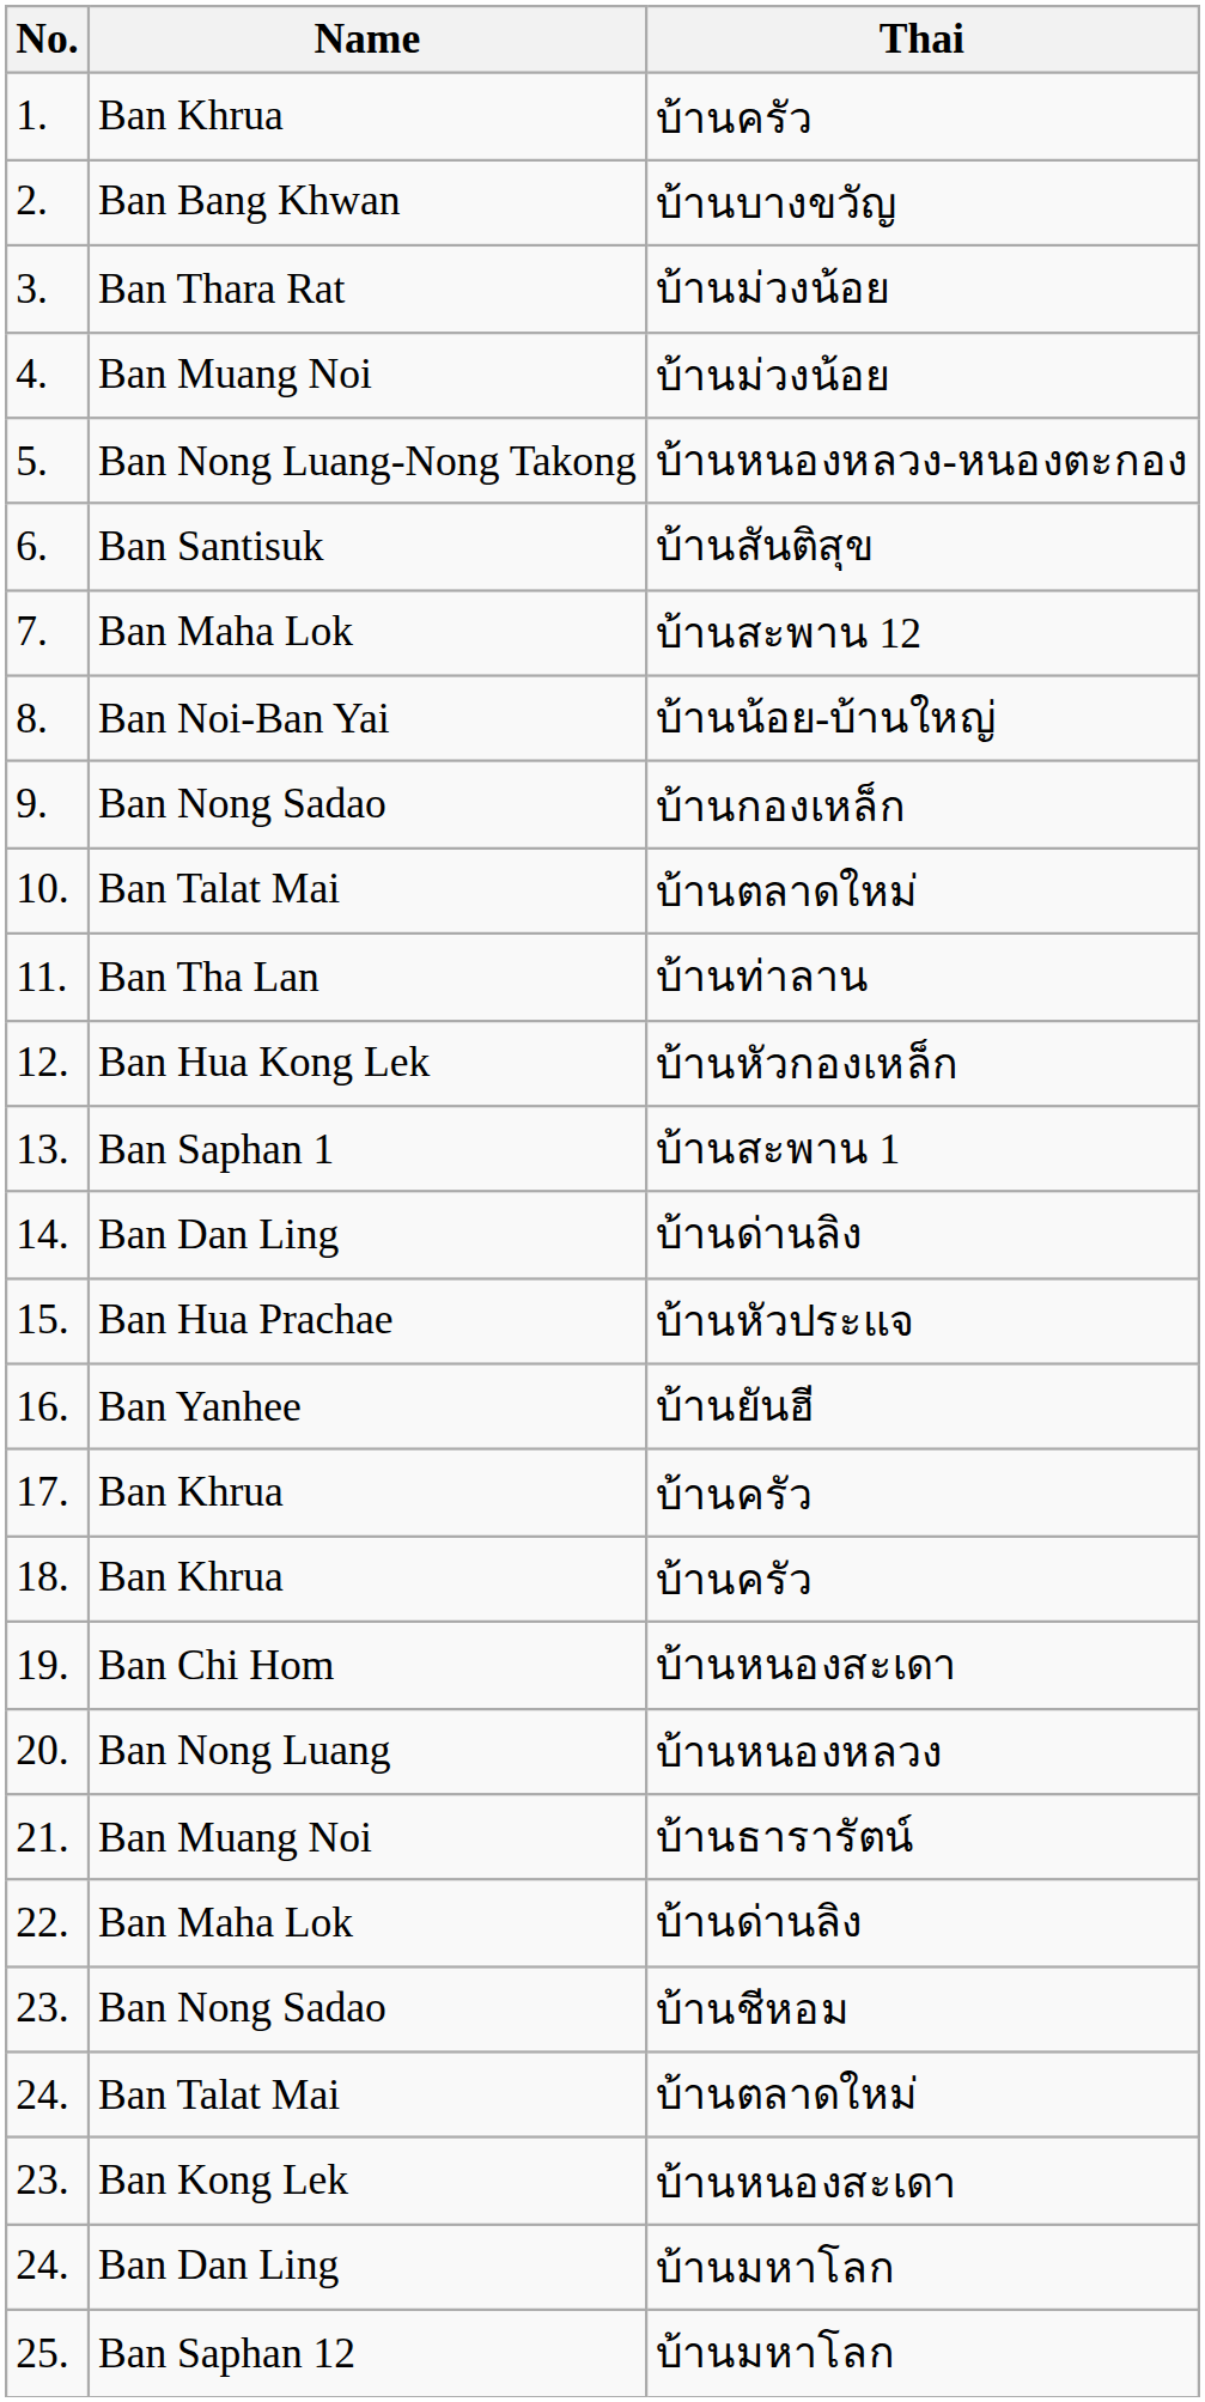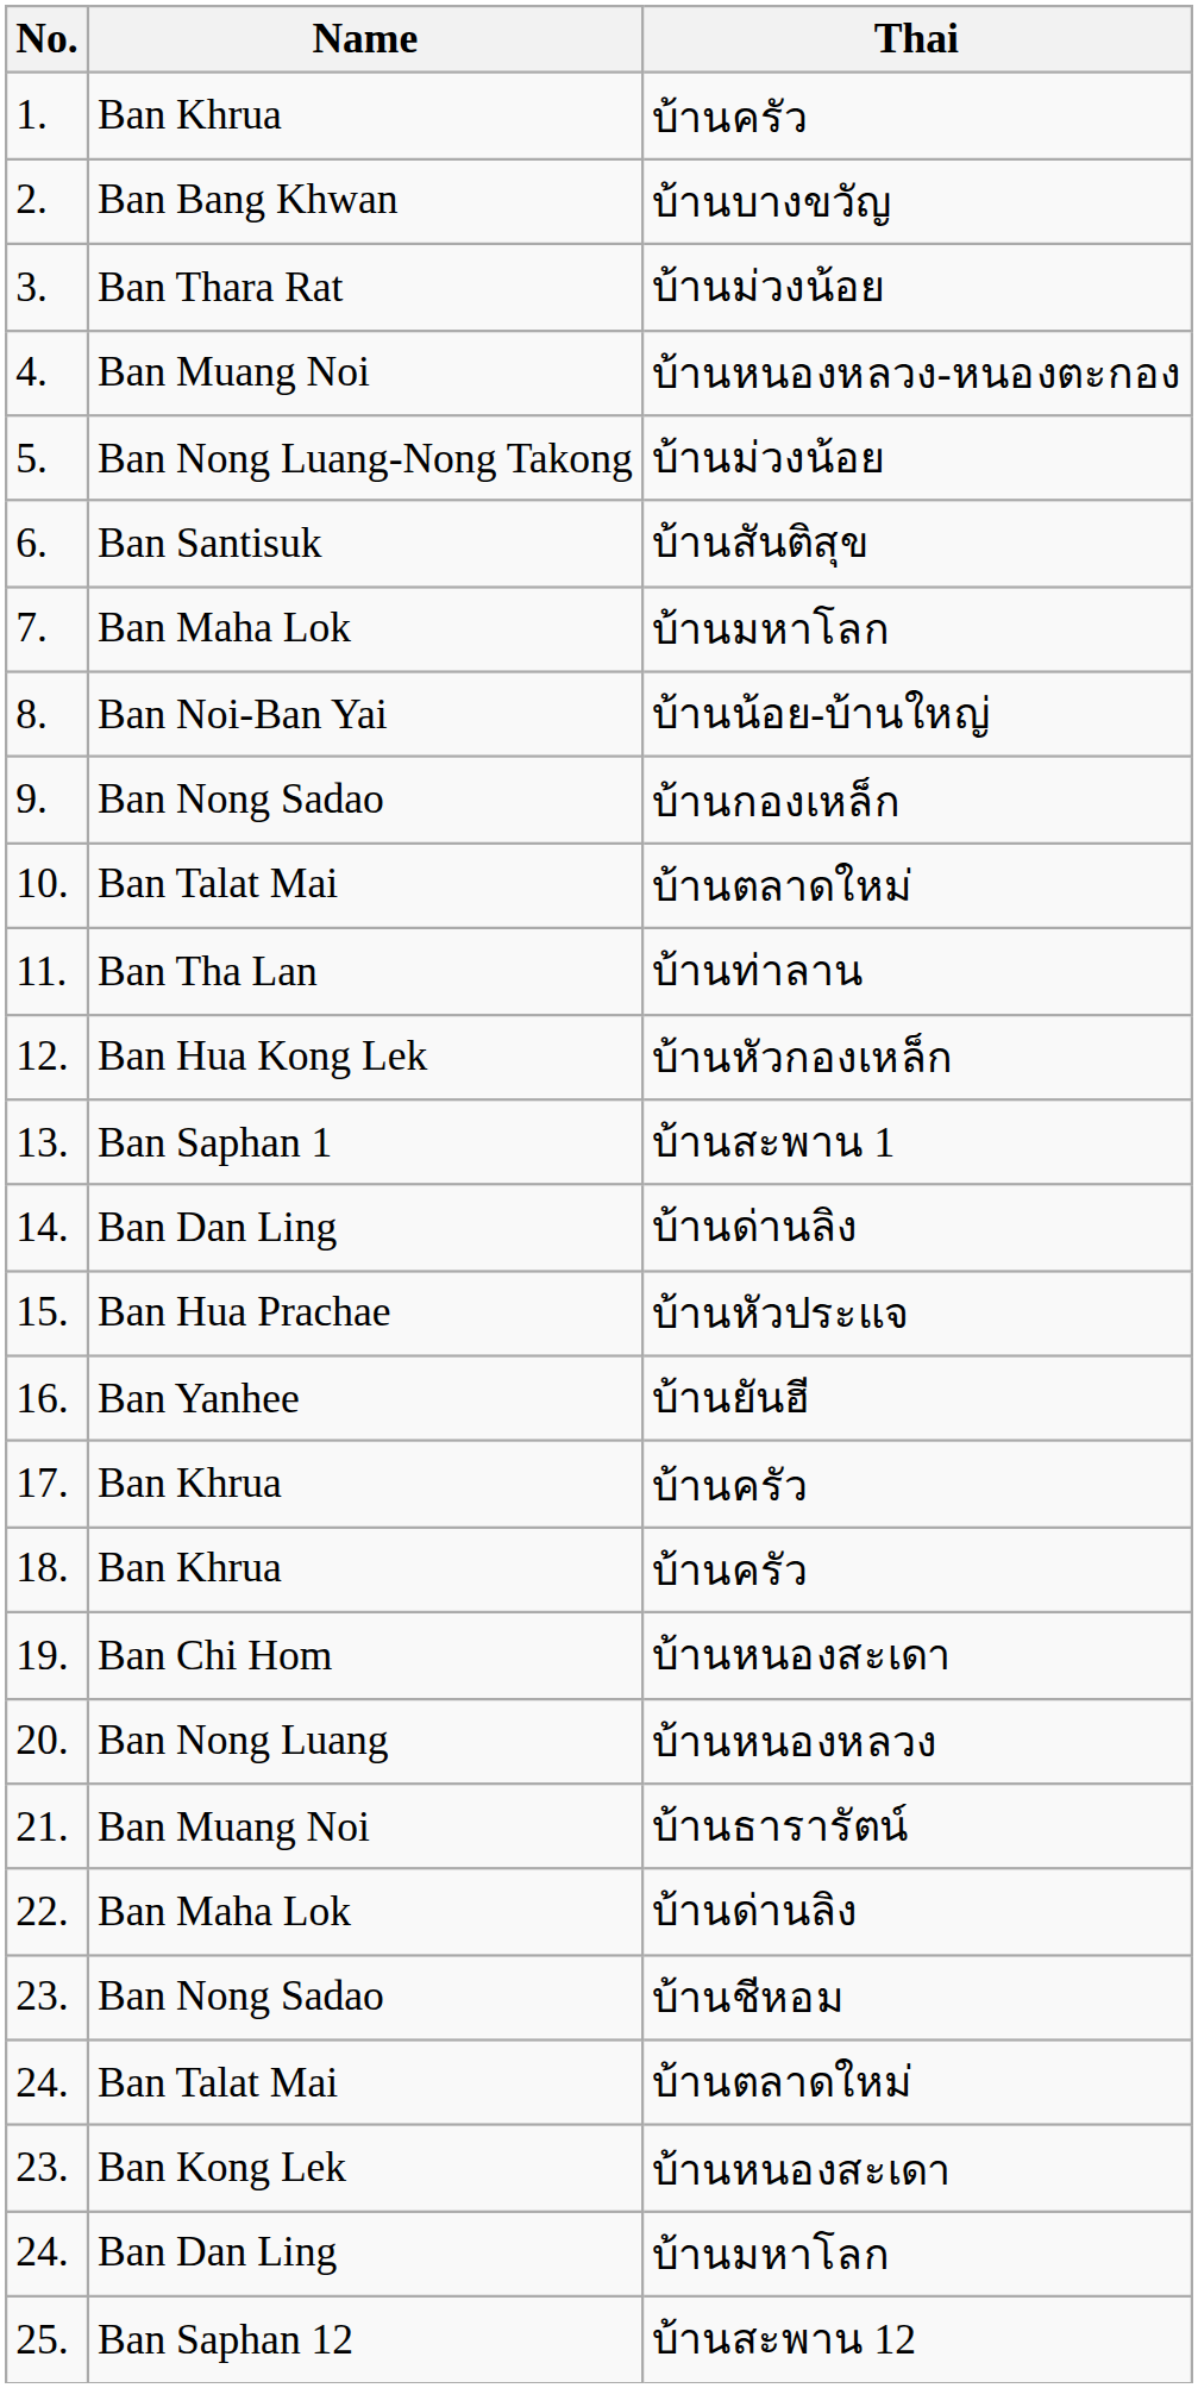 <table class="wikitable sortable">
 <tr>
 <th>No.</th>
 <th>Name</th>
 <th>Thai</th>
 </tr>
 <tr>
 <td>1.</td>
 <td>Ban Khrua</td>
 <td>บ้านครัว</td>
 </tr>
 <tr>
 <td>2.</td>
 <td>Ban Bang Khwan</td>
 <td>บ้านบางขวัญ</td>
 </tr>
 <tr>
 <td>3.</td>
 <td>Ban Thara Rat</td>
 <td>บ้านม่วงน้อย</td>
 </tr>
 <tr>
 <td>4.</td>
 <td>Ban Muang Noi</td>
-<td>บ้านม่วงน้อย</td>
+<td>บ้านหนองหลวง-หนองตะกอง</td>
 </tr>
 <tr>
 <td>5.</td>
 <td>Ban Nong Luang-Nong Takong</td>
-<td>บ้านหนองหลวง-หนองตะกอง</td>
+<td>บ้านม่วงน้อย</td>
 </tr>
 <tr>
 <td>6.</td>
 <td>Ban Santisuk</td>
 <td>บ้านสันติสุข</td>
 </tr>
 <tr>
 <td>7.</td>
 <td>Ban Maha Lok</td>
-<td>บ้านสะพาน 12</td>
+<td>บ้านมหาโลก</td>
 </tr>
 <tr>
 <td>8.</td>
 <td>Ban Noi-Ban Yai</td>
 <td>บ้านน้อย-บ้านใหญ่</td>
 </tr>
 <tr>
 <td>9.</td>
 <td>Ban Nong Sadao</td>
 <td>บ้านกองเหล็ก</td>
 </tr>
 <tr>
 <td>10.</td>
 <td>Ban Talat Mai</td>
 <td>บ้านตลาดใหม่</td>
 </tr>
 <tr>
 <td>11.</td>
 <td>Ban Tha Lan</td>
 <td>บ้านท่าลาน</td>
 </tr>
 <tr>
 <td>12.</td>
 <td>Ban Hua Kong Lek</td>
 <td>บ้านหัวกองเหล็ก</td>
 </tr>
 <tr>
 <td>13.</td>
 <td>Ban Saphan 1</td>
 <td>บ้านสะพาน 1</td>
 </tr>
 <tr>
 <td>14.</td>
 <td>Ban Dan Ling</td>
 <td>บ้านด่านลิง</td>
 </tr>
 <tr>
 <td>15.</td>
 <td>Ban Hua Prachae</td>
 <td>บ้านหัวประแจ</td>
 </tr>
 <tr>
 <td>16.</td>
 <td>Ban Yanhee</td>
 <td>บ้านยันฮี</td>
 </tr>
 <tr>
 <td>17.</td>
 <td>Ban Khrua</td>
 <td>บ้านครัว</td>
 </tr>
 <tr>
 <td>18.</td>
 <td>Ban Khrua</td>
 <td>บ้านครัว</td>
 </tr>
 <tr>
 <td>19.</td>
 <td>Ban Chi Hom</td>
 <td>บ้านหนองสะเดา</td>
 </tr>
 <tr>
 <td>20.</td>
 <td>Ban Nong Luang</td>
 <td>บ้านหนองหลวง</td>
 </tr>
 <tr>
 <td>21.</td>
 <td>Ban Muang Noi</td>
 <td>บ้านธารารัตน์</td>
 </tr>
 <tr>
 <td>22.</td>
 <td>Ban Maha Lok</td>
 <td>บ้านด่านลิง</td>
 </tr>
 <tr>
 <td>23.</td>
 <td>Ban Nong Sadao</td>
 <td>บ้านชีหอม</td>
 </tr>
 <tr>
 <td>24.</td>
 <td>Ban Talat Mai</td>
 <td>บ้านตลาดใหม่</td>
 </tr>
 <tr>
 <td>23.</td>
 <td>Ban Kong Lek</td>
 <td>บ้านหนองสะเดา</td>
 </tr>
 <tr>
 <td>24.</td>
 <td>Ban Dan Ling</td>
 <td>บ้านมหาโลก</td>
 </tr>
 <tr>
 <td>25.</td>
 <td>Ban Saphan 12</td>
-<td>บ้านมหาโลก</td>
+<td>บ้านสะพาน 12</td>
 </tr>
 </table>
